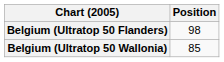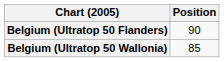 <table class="wikitable sortable plainrowheaders">
 <tr>
 <th scope="col">Chart (2005)</th>
 <th scope="col">Position</th>
 </tr>
 <tr>
 <th scope="row">Belgium (Ultratop 50 Flanders)</th>
-<td style="text-align:center;">98</td>
+<td style="text-align:center;">90</td>
 </tr>
 <tr>
 <th scope="row">Belgium (Ultratop 50 Wallonia)</th>
 <td style="text-align:center;">85</td>
 </tr>
 </table>
